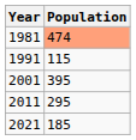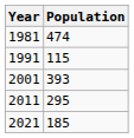 <table class=wikitable>
 <tr>
 <th>Year</th>
 <th>Population</th>
 </tr>
 <tr>
 <td>1981</td>
-<td style="background: lightsalmon;">474</td>
+<td>474</td>
 </tr>
 <tr>
 <td>1991</td>
 <td>115</td>
 </tr>
 <tr>
 <td>2001</td>
-<td>395</td>
+<td>393</td>
 </tr>
 <tr>
 <td>2011</td>
 <td>295</td>
 </tr>
 <tr>
 <td>2021</td>
 <td>185</td>
 </tr>
 </table>
